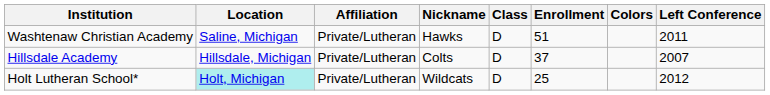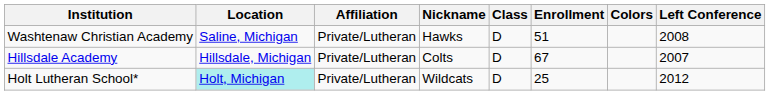 <table class="wikitable sortable sortable">
 <tr>
 <th>Institution</th>
 <th>Location</th>
 <th>Affiliation</th>
 <th>Nickname</th>
 <th>Class</th>
 <th>Enrollment</th>
 <th>Colors</th>
 <th>Left Conference</th>
 </tr>
 <tr>
 <td>Washtenaw Christian Academy</td>
 <td><a href='#'>Saline, Michigan</a></td>
 <td>Private/Lutheran</td>
 <td>Hawks</td>
 <td>D</td>
 <td>51</td>
 <td> </td>
-<td>2011</td>
+<td>2008</td>
 </tr>
 <tr>
 <td><a href='#'>Hillsdale Academy</a></td>
 <td><a href='#'>Hillsdale, Michigan</a></td>
 <td>Private/Lutheran</td>
 <td>Colts</td>
 <td>D</td>
-<td>37</td>
+<td>67</td>
 <td> </td>
 <td>2007</td>
 </tr>
 <tr>
 <td>Holt Lutheran School*</td>
 <td style="background: paleturquoise;"><a href='#'>Holt, Michigan</a></td>
 <td>Private/Lutheran</td>
 <td>Wildcats</td>
 <td>D</td>
 <td>25</td>
 <td> </td>
 <td>2012</td>
 </tr>
 </table>
